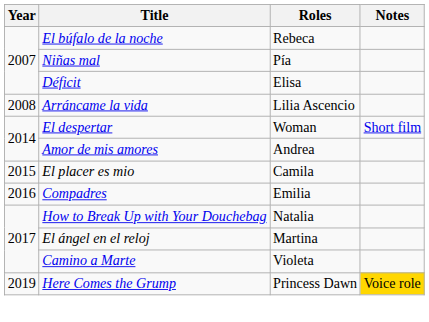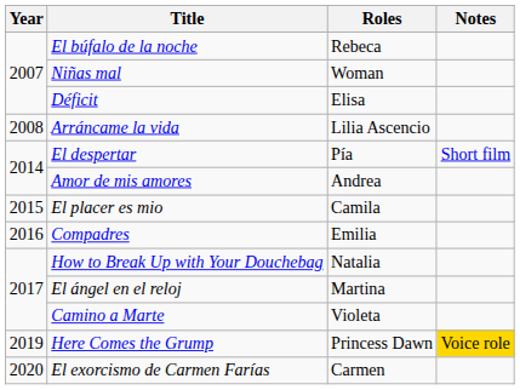 <table class="wikitable sortable">
 <tr>
 <th>Year</th>
 <th>Title</th>
 <th>Roles</th>
 <th>Notes</th>
 </tr>
 <tr>
 <td rowspan="3">2007</td>
 <td><em><a href='#'>El búfalo de la noche</a></em></td>
 <td>Rebeca</td>
 <td></td>
 </tr>
 <tr>
 <td><em><a href='#'>Niñas mal</a></em></td>
-<td>Pía</td>
+<td>Woman</td>
 <td></td>
 </tr>
 <tr>
 <td><em><a href='#'>Déficit</a></em></td>
 <td>Elisa</td>
 <td></td>
 </tr>
 <tr>
 <td>2008</td>
 <td><em><a href='#'>Arráncame la vida</a></em></td>
 <td>Lilia Ascencio</td>
 <td></td>
 </tr>
 <tr>
 <td rowspan="2">2014</td>
 <td><em><a href='#'>El despertar</a></em></td>
-<td>Woman</td>
+<td>Pía</td>
 <td><a href='#'>Short film</a></td>
 </tr>
 <tr>
 <td><em><a href='#'>Amor de mis amores</a></em></td>
 <td>Andrea</td>
 <td></td>
 </tr>
 <tr>
 <td>2015</td>
 <td><em>El placer es mio</em></td>
 <td>Camila</td>
 <td></td>
 </tr>
 <tr>
 <td>2016</td>
 <td><em><a href='#'>Compadres</a></em></td>
 <td>Emilia</td>
 <td></td>
 </tr>
 <tr>
 <td rowspan="3">2017</td>
 <td><em><a href='#'>How to Break Up with Your Douchebag</a></em></td>
 <td>Natalia</td>
 <td></td>
 </tr>
 <tr>
 <td><em>El ángel en el reloj</em></td>
 <td>Martina</td>
 <td></td>
 </tr>
 <tr>
 <td><em><a href='#'>Camino a Marte</a></em></td>
 <td>Violeta</td>
 <td></td>
 </tr>
 <tr>
 <td>2019</td>
 <td><em><a href='#'>Here Comes the Grump</a></em></td>
 <td>Princess Dawn</td>
 <td style="background: gold;">Voice role</td>
 </tr>
+<tr>
+<td>2020</td>
+<td><em>El exorcismo de Carmen Farías</em></td>
+<td>Carmen</td>
+<td></td>
+</tr>
 </table>
